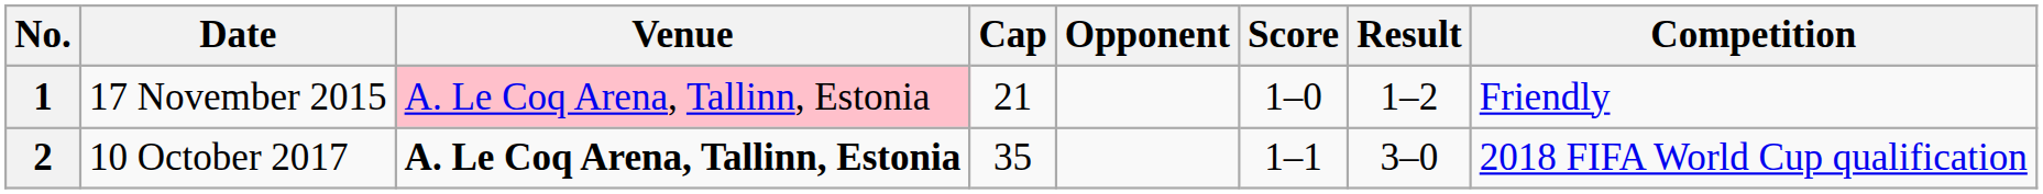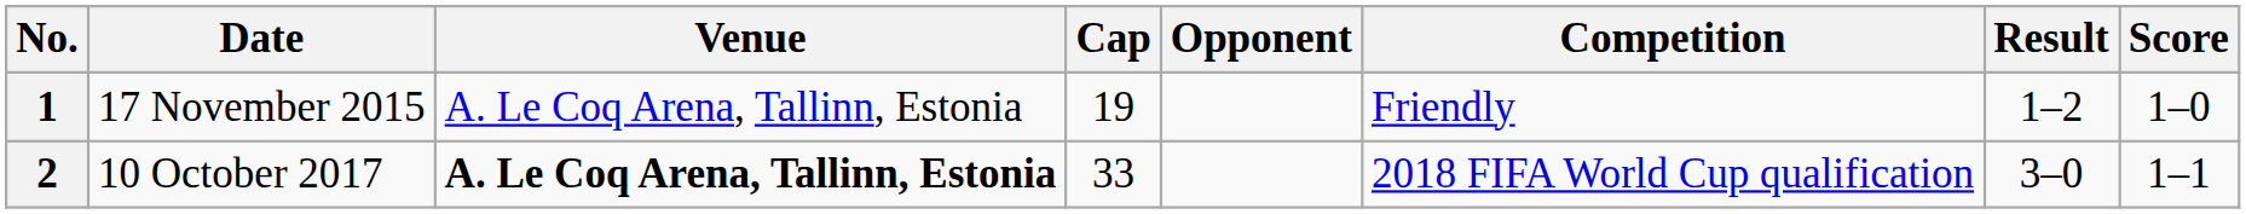 <table class="wikitable sortable plainrowheaders">
 <tr>
 <th scope=col>No.</th>
 <th scope=col data-sort-type=date>Date</th>
 <th scope=col>Venue</th>
 <th scope=col>Cap</th>
 <th scope=col>Opponent</th>
+<th scope=col>Competition</th>
+<th scope=col>Result</th>
 <th scope=col>Score</th>
-<th scope=col>Result</th>
-<th scope=col>Competition</th>
 </tr>
 <tr>
 <th scope=row>1</th>
 <td>17 November 2015</td>
-<td style="background: pink;"><a href='#'>A. Le Coq Arena</a>, <a href='#'>Tallinn</a>, Estonia</td>
-<td align=center>21</td>
+<td><a href='#'>A. Le Coq Arena</a>, <a href='#'>Tallinn</a>, Estonia</td>
+<td align=center>19</td>
 <td></td>
+<td><a href='#'>Friendly</a></td>
+<td align=center>1–2</td>
 <td align=center>1–0</td>
-<td align=center>1–2</td>
-<td><a href='#'>Friendly</a></td>
 </tr>
 <tr>
 <th scope=row>2</th>
 <td>10 October 2017</td>
 <td><strong>A. Le Coq Arena, Tallinn, Estonia</strong></td>
-<td align=center>35</td>
+<td align=center>33</td>
 <td></td>
+<td><a href='#'>2018 FIFA World Cup qualification</a></td>
+<td align=center>3–0</td>
 <td align=center>1–1</td>
-<td align=center>3–0</td>
-<td><a href='#'>2018 FIFA World Cup qualification</a></td>
 </tr>
 </table>
